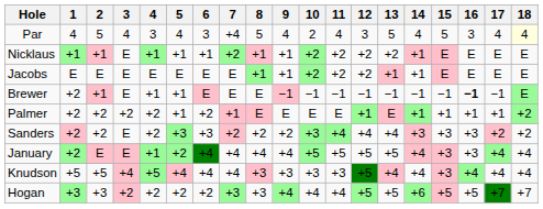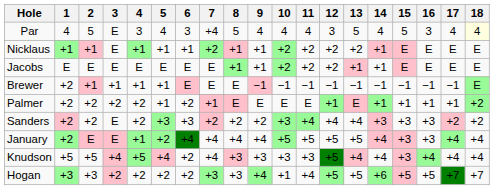 <table class="wikitable" style="text-align:center">
 <tr>
 <th>Hole</th>
 <th>  1  </th>
 <th>  2  </th>
 <th>  3  </th>
 <th>  4  </th>
 <th>  5  </th>
 <th>  6  </th>
 <th>  7  </th>
 <th>  8  </th>
 <th>  9  </th>
 <th> 10 </th>
 <th> 11 </th>
 <th> 12 </th>
 <th> 13 </th>
 <th> 14 </th>
 <th> 15 </th>
 <th> 16 </th>
 <th> 17 </th>
 <th> 18 </th>
 </tr>
 <tr>
 <td>Par</td>
 <td>4</td>
 <td>5</td>
-<td>4</td>
+<td>E</td>
 <td>3</td>
 <td>4</td>
 <td>3</td>
 <td>+4</td>
 <td>5</td>
 <td>4</td>
-<td>2</td>
+<td>4</td>
 <td>4</td>
 <td>3</td>
 <td>5</td>
 <td>4</td>
 <td>5</td>
 <td>3</td>
 <td>4</td>
 <td style="background: lightyellow;">4</td>
 </tr>
 <tr>
 <td align=left> Nicklaus</td>
 <td style="background: PaleGreen;">+1</td>
 <td style="background: Pink;">+1</td>
 <td>E</td>
 <td style="background: PaleGreen;">+1</td>
 <td>+1</td>
 <td>+1</td>
 <td style="background: PaleGreen;">+2</td>
 <td style="background: Pink;">+1</td>
 <td>+1</td>
 <td style="background: PaleGreen;">+2</td>
 <td>+2</td>
 <td>+2</td>
 <td>+2</td>
 <td style="background: Pink;">+1</td>
 <td style="background: Pink;">E</td>
 <td>E</td>
 <td>E</td>
 <td>E</td>
 </tr>
 <tr>
 <td align=left> Jacobs</td>
 <td>E</td>
 <td>E</td>
 <td>E</td>
 <td>E</td>
 <td>E</td>
 <td>E</td>
 <td>E</td>
 <td style="background: PaleGreen;">+1</td>
 <td>+1</td>
 <td style="background: PaleGreen;">+2</td>
 <td>+2</td>
 <td>+2</td>
 <td style="background: Pink;">+1</td>
 <td>+1</td>
 <td style="background: Pink;">E</td>
 <td>E</td>
 <td>E</td>
 <td>E</td>
 </tr>
 <tr>
 <td align=left> Brewer</td>
 <td>+2</td>
 <td style="background: Pink;">+1</td>
-<td>E</td>
+<td>+1</td>
 <td>+1</td>
 <td>+1</td>
 <td style="background: Pink;">E</td>
 <td>E</td>
 <td>E</td>
 <td style="background: Pink;">−1</td>
 <td>−1</td>
 <td>−1</td>
 <td>−1</td>
 <td>−1</td>
 <td>−1</td>
 <td>−1</td>
-<td><strong>−1</strong></td>
+<td>−1</td>
 <td>−1</td>
 <td style="background: PaleGreen;">E</td>
 </tr>
 <tr>
 <td align=left> Palmer</td>
 <td>+2</td>
 <td>+2</td>
 <td>+2</td>
 <td>+2</td>
 <td>+1</td>
 <td>+2</td>
 <td style="background: Pink;">+1</td>
 <td style="background: Pink;">E</td>
 <td>E</td>
 <td>E</td>
 <td>E</td>
 <td style="background: PaleGreen;">+1</td>
 <td style="background: Pink;">E</td>
 <td style="background: PaleGreen;">+1</td>
 <td>+1</td>
 <td>+1</td>
 <td>+1</td>
 <td style="background: PaleGreen;">+2</td>
 </tr>
 <tr>
 <td align=left> Sanders</td>
 <td style="background: Pink;">+2</td>
 <td>+2</td>
 <td>E</td>
 <td>+2</td>
 <td style="background: PaleGreen;">+3</td>
 <td>+3</td>
 <td style="background: Pink;">+2</td>
 <td>+2</td>
 <td>+2</td>
 <td style="background: PaleGreen;">+3</td>
 <td style="background: PaleGreen;">+4</td>
 <td>+4</td>
 <td>+4</td>
 <td style="background: Pink;">+3</td>
 <td>+3</td>
 <td>+3</td>
 <td style="background: Pink;">+2</td>
 <td>+2</td>
 </tr>
 <tr>
 <td align=left> January</td>
 <td style="background: PaleGreen;">+2</td>
 <td style="background: Pink;">E</td>
 <td style="background: Pink;">E</td>
 <td style="background: PaleGreen;">+1</td>
 <td style="background: PaleGreen;">+2</td>
 <td style="background: Green;">+4</td>
 <td>+4</td>
 <td>+4</td>
 <td>+4</td>
 <td style="background: PaleGreen;">+5</td>
 <td>+5</td>
 <td>+5</td>
 <td>+5</td>
 <td style="background: Pink;">+4</td>
 <td style="background: Pink;">+3</td>
 <td>+3</td>
 <td style="background: PaleGreen;">+4</td>
 <td>+4</td>
 </tr>
 <tr>
 <td align=left> Knudson</td>
 <td>+5</td>
 <td>+5</td>
 <td style="background: Pink;">+4</td>
 <td style="background: PaleGreen;">+5</td>
 <td style="background: Pink;">+4</td>
-<td>+4</td>
+<td>+2</td>
 <td>+4</td>
 <td style="background: Pink;">+3</td>
 <td>+3</td>
 <td>+3</td>
 <td>+3</td>
 <td style="background: Green;">+5</td>
 <td style="background: Pink;">+4</td>
 <td>+4</td>
 <td style="background: Pink;">+3</td>
 <td style="background: PaleGreen;">+4</td>
 <td>+4</td>
 <td>+4</td>
 </tr>
 <tr>
 <td align=left> Hogan</td>
 <td style="background: PaleGreen;">+3</td>
 <td>+3</td>
 <td style="background: Pink;">+2</td>
 <td>+2</td>
 <td>+2</td>
 <td>+2</td>
 <td style="background: PaleGreen;">+3</td>
 <td>+3</td>
 <td style="background: PaleGreen;">+4</td>
-<td>+4</td>
+<td>+1</td>
 <td>+4</td>
 <td style="background: PaleGreen;">+5</td>
 <td>+5</td>
 <td style="background: PaleGreen;">+6</td>
 <td style="background: Pink;">+5</td>
 <td>+5</td>
 <td style="background: Green;">+7</td>
 <td>+7</td>
 </tr>
 </table>
